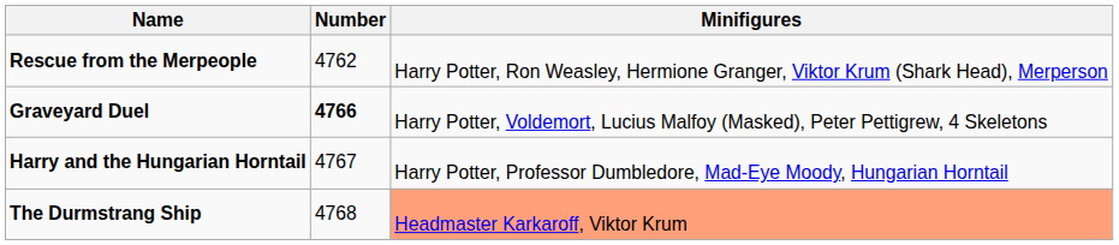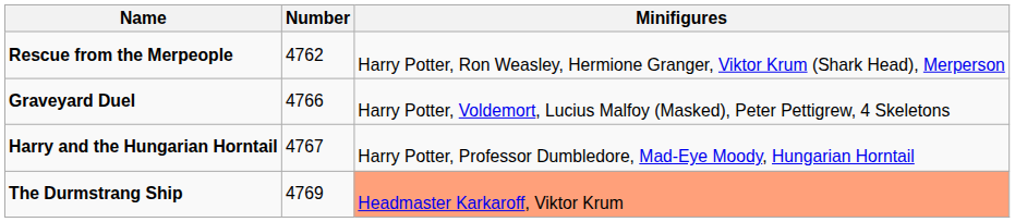 <table class="wikitable">
 <tr>
 <th>Name</th>
 <th>Number</th>
 <th>Minifigures</th>
 </tr>
 <tr>
 <td><strong>Rescue from the Merpeople</strong></td>
 <td>4762</td>
 <td><br>Harry Potter, Ron Weasley, Hermione Granger, <a href='#'>Viktor Krum</a> (Shark Head), <a href='#'>Merperson</a></td>
 </tr>
 <tr>
 <td><strong>Graveyard Duel</strong></td>
-<td><strong>4766</strong></td>
+<td>4766</td>
 <td><br>Harry Potter, <a href='#'>Voldemort</a>, Lucius Malfoy (Masked), Peter Pettigrew, 4 Skeletons</td>
 </tr>
 <tr>
 <td><strong>Harry and the Hungarian Horntail</strong></td>
 <td>4767</td>
 <td><br>Harry Potter, Professor Dumbledore, <a href='#'>Mad-Eye Moody</a>, <a href='#'>Hungarian Horntail</a></td>
 </tr>
 <tr>
 <td><strong>The Durmstrang Ship</strong></td>
-<td>4768</td>
+<td>4769</td>
 <td style="background: lightsalmon;"><br><a href='#'>Headmaster Karkaroff</a>, Viktor Krum</td>
 </tr>
 </table>
